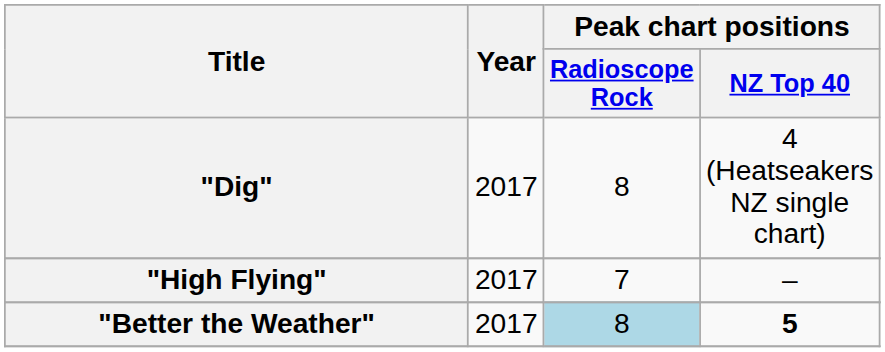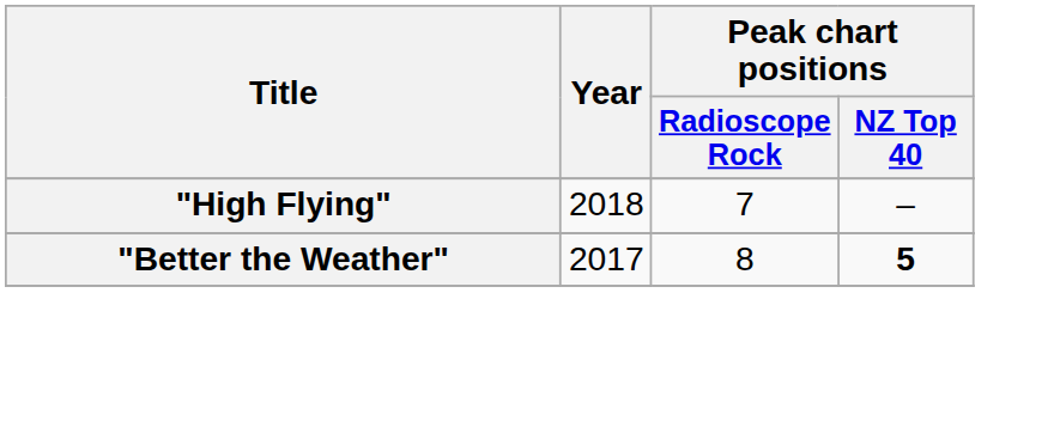 <table class="wikitable plainrowheaders" style="text-align:center;" border="1">
 <tr>
 <th scope="col" rowspan="2" style="width:16em;">Title</th>
 <th scope="col" rowspan="2">Year</th>
 <th scope="col" colspan="2">Peak chart positions</th>
 </tr>
 <tr>
 <th scope="col" style="width:4em;font-size:90%;"><a href='#'>Radioscope Rock</a><br></th>
 <th scope="col" style="width:4em;font-size:90%;"><a href='#'>NZ Top 40</a><br></th>
 </tr>
 <tr>
-<th scope="row">"Dig"</th>
-<td>2017</td>
-<td>8</td>
-<td>4 (Heatseakers NZ single chart)</td>
-</tr>
-<tr>
 </tr>
 <tr>
 <th scope="row">"High Flying"</th>
-<td>2017</td>
+<td>2018</td>
 <td>7</td>
 <td>–</td>
 </tr>
 <tr>
 </tr>
 <tr>
 <th scope="row">"Better the Weather"</th>
 <td>2017</td>
-<td style="background: lightblue;">8</td>
+<td>8</td>
 <td><strong>5</strong></td>
 </tr>
 <tr>
 </tr>
 </table>
